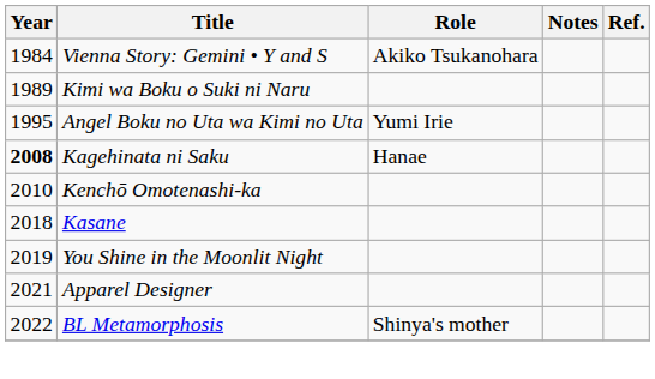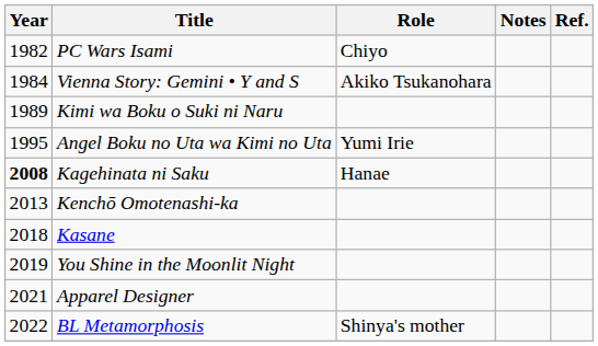 <table class="wikitable">
 <tr>
 <th>Year</th>
 <th>Title</th>
 <th>Role</th>
 <th>Notes</th>
 <th>Ref.</th>
+</tr>
+<tr>
+<td>1982</td>
+<td><em>PC Wars Isami</em></td>
+<td>Chiyo</td>
+<td></td>
+<td></td>
 </tr>
 <tr>
 <td>1984</td>
 <td><em>Vienna Story: Gemini • Y and S</em></td>
 <td>Akiko Tsukanohara</td>
 <td></td>
 <td></td>
 </tr>
 <tr>
 <td>1989</td>
 <td><em>Kimi wa Boku o Suki ni Naru</em></td>
 <td></td>
 <td></td>
 <td></td>
 </tr>
 <tr>
 <td>1995</td>
 <td><em>Angel Boku no Uta wa Kimi no Uta</em></td>
 <td>Yumi Irie</td>
 <td></td>
 <td></td>
 </tr>
 <tr>
 <td><strong>2008</strong></td>
 <td><em>Kagehinata ni Saku</em></td>
 <td>Hanae</td>
 <td></td>
 <td></td>
 </tr>
 <tr>
-<td>2010</td>
+<td>2013</td>
 <td><em>Kenchō Omotenashi-ka</em></td>
 <td></td>
 <td></td>
 <td></td>
 </tr>
 <tr>
 <td>2018</td>
 <td><em><a href='#'>Kasane</a></em></td>
 <td></td>
 <td></td>
 <td></td>
 </tr>
 <tr>
 <td>2019</td>
 <td><em>You Shine in the Moonlit Night</em></td>
 <td></td>
 <td></td>
 <td></td>
 </tr>
 <tr>
 <td>2021</td>
 <td><em>Apparel Designer</em></td>
 <td></td>
 <td></td>
 <td></td>
 </tr>
 <tr>
 <td>2022</td>
 <td><em><a href='#'>BL Metamorphosis</a></em></td>
 <td>Shinya's mother</td>
 <td></td>
 <td></td>
 </tr>
 <tr>
 </tr>
 </table>
